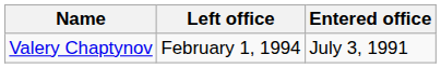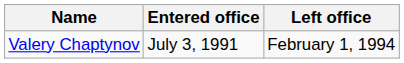 <table class="wikitable">
 <tr>
 <th>Name</th>
+<th>Entered office</th>
 <th>Left office</th>
-<th>Entered office</th>
 </tr>
 <tr>
 <td><a href='#'>Valery Chaptynov</a></td>
+<td>July 3, 1991</td>
 <td>February 1, 1994</td>
-<td>July 3, 1991</td>
 </tr>
 </table>
